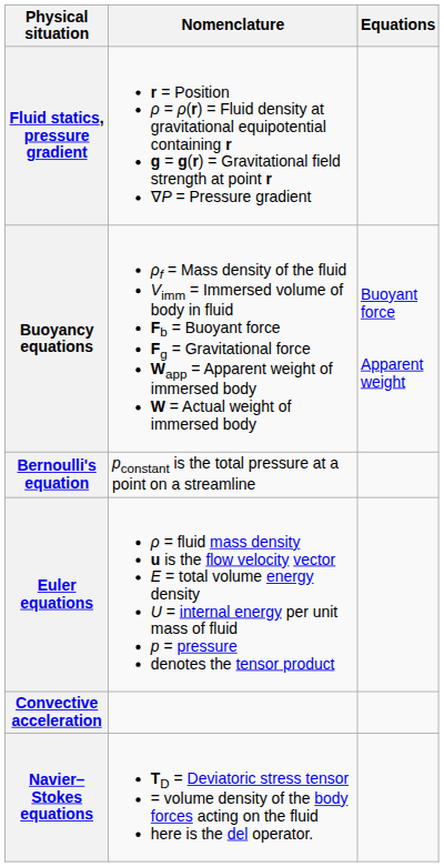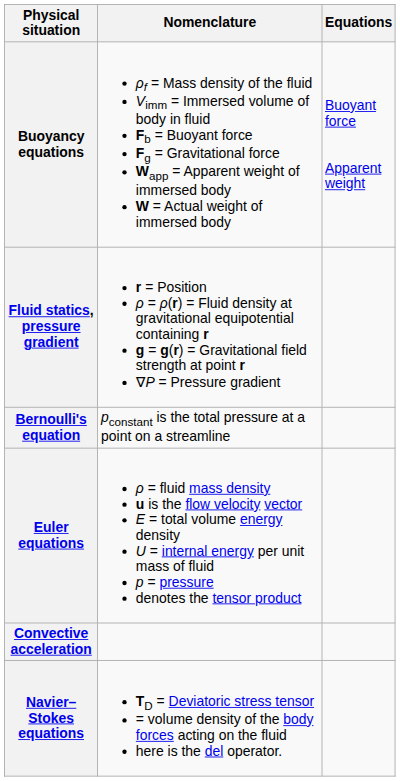 <table class="wikitable">
 <tr>
 <th scope="col" width="100">Physical situation</th>
 <th scope="col" width="250">Nomenclature</th>
 <th scope="col" width="10">Equations</th>
 </tr>
 <tr>
+<th scope="row">Buoyancy equations</th>
+<td><br><ul><li><em>ρ</em><sub><em>f</em></sub> = Mass density of the fluid</li><li><em>V</em><sub>imm</sub> = Immersed volume of body in fluid</li><li><strong>F</strong><sub>b</sub> = Buoyant force</li><li><strong>F</strong><sub>g</sub> = Gravitational force</li><li><strong>W</strong><sub>app</sub> = Apparent weight of immersed body</li><li><strong>W</strong> = Actual weight of immersed body</li></ul></td>
+<td><a href='#'>Buoyant force</a><br><br><br><a href='#'>Apparent weight</a><br></td>
+</tr>
+<tr>
 <th scope="row"><a href='#'>Fluid statics</a>,<br><a href='#'>pressure gradient</a></th>
 <td><br><ul><li><strong>r</strong> = Position</li><li><em>ρ</em> = <em>ρ</em>(<strong>r</strong>) = Fluid density at gravitational equipotential containing <strong>r</strong></li><li><strong>g</strong> = <strong>g</strong>(<strong>r</strong>) = Gravitational field strength at point <strong>r</strong></li><li>∇<em>P</em> = Pressure gradient</li></ul></td>
 <td></td>
-</tr>
-<tr>
-<th scope="row">Buoyancy equations</th>
-<td><br><ul><li><em>ρ</em><sub><em>f</em></sub> = Mass density of the fluid</li><li><em>V</em><sub>imm</sub> = Immersed volume of body in fluid</li><li><strong>F</strong><sub>b</sub> = Buoyant force</li><li><strong>F</strong><sub>g</sub> = Gravitational force</li><li><strong>W</strong><sub>app</sub> = Apparent weight of immersed body</li><li><strong>W</strong> = Actual weight of immersed body</li></ul></td>
-<td><a href='#'>Buoyant force</a><br><br><br><a href='#'>Apparent weight</a><br></td>
 </tr>
 <tr>
 <th><a href='#'>Bernoulli's equation</a></th>
 <td><em>p</em><sub>constant</sub> is the total pressure at a point on a streamline</td>
 <td></td>
 </tr>
 <tr>
 <th><a href='#'>Euler equations</a></th>
 <td><br><ul><li><em>ρ</em> = fluid <a href='#'>mass density</a></li><li><strong>u</strong> is the <a href='#'>flow velocity</a> <a href='#'>vector</a></li><li><em>E</em> =  total volume <a href='#'>energy</a> density</li><li><em>U</em> = <a href='#'>internal energy</a> per unit mass of fluid</li><li><em>p</em> = <a href='#'>pressure</a></li><li><em></em> denotes the <a href='#'>tensor product</a></li></ul></td>
 <td><br><br><br><br></td>
 </tr>
 <tr>
 <th><a href='#'>Convective acceleration</a></th>
 <td></td>
 <td></td>
 </tr>
 <tr>
 <th><a href='#'>Navier–Stokes equations</a></th>
 <td><br><ul><li><strong>T</strong><sub>D</sub> = <a href='#'>Deviatoric stress tensor</a></li><li> = volume density of the <a href='#'>body forces</a> acting on the fluid</li><li> here is the <a href='#'>del</a> operator.</li></ul></td>
 <td></td>
 </tr>
 </table>
